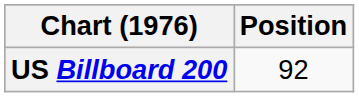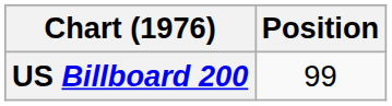 <table class="wikitable plainrowheaders" style="text-align:center">
 <tr>
 <th scope="col">Chart (1976)</th>
 <th scope="col">Position</th>
 </tr>
 <tr>
 <th scope="row">US <em><a href='#'>Billboard 200</a></em></th>
-<td>92</td>
+<td>99</td>
 </tr>
 </table>
